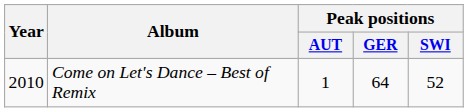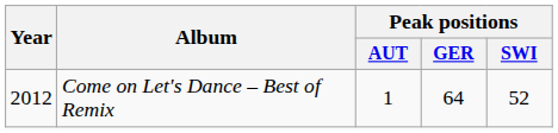 <table class="wikitable">
 <tr>
 <th align="center" rowspan="2" width="10">Year</th>
 <th align="center" rowspan="2" width="220">Album</th>
 <th align="center" colspan="3" width="20">Peak positions</th>
 </tr>
 <tr>
 <th scope="col" style="width:3em;font-size:90%;"><a href='#'>AUT</a><br></th>
 <th scope="col" style="width:3em;font-size:90%;"><a href='#'>GER</a><br></th>
 <th scope="col" style="width:3em;font-size:90%;"><a href='#'>SWI</a><br></th>
 </tr>
 <tr>
-<td style="text-align:center;">2010</td>
+<td style="text-align:center;">2012</td>
 <td><em>Come on Let's Dance – Best of Remix</em></td>
 <td style="text-align:center;">1</td>
 <td style="text-align:center;">64</td>
 <td style="text-align:center;">52</td>
 </tr>
 </table>
